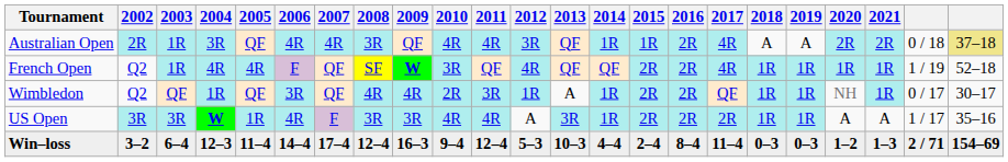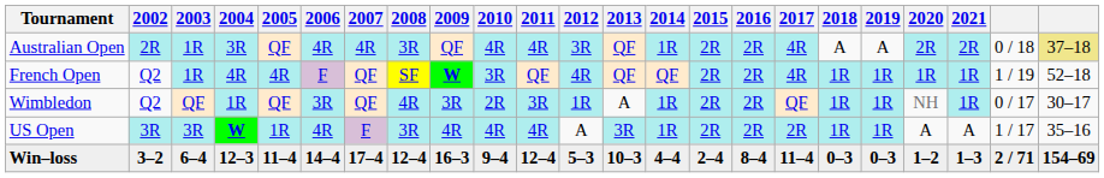 <table class="wikitable nowrap" style="text-align:center;">
 <tr>
 <th>Tournament</th>
 <th><a href='#'>2002</a></th>
 <th><a href='#'>2003</a></th>
 <th><a href='#'>2004</a></th>
 <th><a href='#'>2005</a></th>
 <th><a href='#'>2006</a></th>
 <th><a href='#'>2007</a></th>
 <th><a href='#'>2008</a></th>
 <th><a href='#'>2009</a></th>
 <th><a href='#'>2010</a></th>
 <th><a href='#'>2011</a></th>
 <th><a href='#'>2012</a></th>
 <th><a href='#'>2013</a></th>
 <th><a href='#'>2014</a></th>
 <th><a href='#'>2015</a></th>
 <th><a href='#'>2016</a></th>
 <th><a href='#'>2017</a></th>
 <th><a href='#'>2018</a></th>
 <th><a href='#'>2019</a></th>
 <th><a href='#'>2020</a></th>
 <th><a href='#'>2021</a></th>
 <th></th>
 <th></th>
 </tr>
 <tr>
 <td align=left><a href='#'>Australian Open</a></td>
 <td bgcolor=afeeee><a href='#'>2R</a></td>
 <td bgcolor=afeeee><a href='#'>1R</a></td>
 <td bgcolor=afeeee><a href='#'>3R</a></td>
 <td bgcolor=ffebcd><a href='#'>QF</a></td>
 <td bgcolor=afeeee><a href='#'>4R</a></td>
 <td bgcolor=afeeee><a href='#'>4R</a></td>
 <td bgcolor=afeeee><a href='#'>3R</a></td>
 <td bgcolor=ffebcd><a href='#'>QF</a></td>
 <td bgcolor=afeeee><a href='#'>4R</a></td>
 <td bgcolor=afeeee><a href='#'>4R</a></td>
 <td bgcolor=afeeee><a href='#'>3R</a></td>
 <td bgcolor=ffebcd><a href='#'>QF</a></td>
 <td bgcolor=afeeee><a href='#'>1R</a></td>
-<td bgcolor=afeeee><a href='#'>1R</a></td>
+<td bgcolor=afeeee><a href='#'>2R</a></td>
 <td bgcolor=afeeee><a href='#'>2R</a></td>
 <td bgcolor=afeeee><a href='#'>4R</a></td>
 <td>A</td>
 <td>A</td>
 <td bgcolor=afeeee><a href='#'>2R</a></td>
 <td bgcolor=afeeee><a href='#'>2R</a></td>
 <td>0 / 18</td>
 <td style="background: khaki;">37–18</td>
 </tr>
 <tr>
 <td align=left><a href='#'>French Open</a></td>
 <td><a href='#'>Q2</a></td>
 <td bgcolor=afeeee><a href='#'>1R</a></td>
 <td bgcolor=afeeee><a href='#'>4R</a></td>
 <td bgcolor=afeeee><a href='#'>4R</a></td>
 <td bgcolor=thistle><a href='#'>F</a></td>
 <td bgcolor=ffebcd><a href='#'>QF</a></td>
 <td bgcolor=yellow><a href='#'>SF</a></td>
 <td bgcolor=lime><a href='#'><strong>W</strong></a></td>
 <td bgcolor=afeeee><a href='#'>3R</a></td>
 <td bgcolor=ffebcd><a href='#'>QF</a></td>
 <td bgcolor=afeeee><a href='#'>4R</a></td>
 <td bgcolor=ffebcd><a href='#'>QF</a></td>
 <td bgcolor=ffebcd><a href='#'>QF</a></td>
 <td bgcolor=afeeee><a href='#'>2R</a></td>
 <td bgcolor=afeeee><a href='#'>2R</a></td>
 <td bgcolor=afeeee><a href='#'>4R</a></td>
 <td bgcolor=afeeee><a href='#'>1R</a></td>
 <td bgcolor=afeeee><a href='#'>1R</a></td>
 <td bgcolor=afeeee><a href='#'>1R</a></td>
 <td bgcolor=afeeee><a href='#'>1R</a></td>
 <td>1 / 19</td>
 <td>52–18</td>
 </tr>
 <tr>
 <td align=left><a href='#'>Wimbledon</a></td>
 <td><a href='#'>Q2</a></td>
 <td bgcolor=ffebcd><a href='#'>QF</a></td>
 <td bgcolor=afeeee><a href='#'>1R</a></td>
 <td bgcolor=ffebcd><a href='#'>QF</a></td>
 <td bgcolor=afeeee><a href='#'>3R</a></td>
 <td bgcolor=ffebcd><a href='#'>QF</a></td>
 <td bgcolor=afeeee><a href='#'>4R</a></td>
-<td bgcolor=afeeee><a href='#'>4R</a></td>
+<td bgcolor=afeeee><a href='#'>3R</a></td>
 <td bgcolor=afeeee><a href='#'>2R</a></td>
 <td bgcolor=afeeee><a href='#'>3R</a></td>
 <td bgcolor=afeeee><a href='#'>1R</a></td>
 <td>A</td>
 <td bgcolor=afeeee><a href='#'>1R</a></td>
 <td bgcolor=afeeee><a href='#'>2R</a></td>
 <td bgcolor=afeeee><a href='#'>2R</a></td>
 <td bgcolor=ffebcd><a href='#'>QF</a></td>
 <td bgcolor=afeeee><a href='#'>1R</a></td>
 <td bgcolor=afeeee><a href='#'>1R</a></td>
 <td style="color:#767676;">NH</td>
 <td bgcolor=afeeee><a href='#'>1R</a></td>
 <td>0 / 17</td>
 <td>30–17</td>
 </tr>
 <tr>
 <td align=left><a href='#'>US Open</a></td>
 <td bgcolor=afeeee><a href='#'>3R</a></td>
 <td bgcolor=afeeee><a href='#'>3R</a></td>
 <td bgcolor=lime><a href='#'><strong>W</strong></a></td>
 <td bgcolor=afeeee><a href='#'>1R</a></td>
 <td bgcolor=afeeee><a href='#'>4R</a></td>
 <td bgcolor=thistle><a href='#'>F</a></td>
 <td bgcolor=afeeee><a href='#'>3R</a></td>
-<td bgcolor=afeeee><a href='#'>3R</a></td>
+<td bgcolor=afeeee><a href='#'>4R</a></td>
 <td bgcolor=afeeee><a href='#'>4R</a></td>
 <td bgcolor=afeeee><a href='#'>4R</a></td>
 <td>A</td>
 <td bgcolor=afeeee><a href='#'>3R</a></td>
 <td bgcolor=afeeee><a href='#'>1R</a></td>
 <td bgcolor=afeeee><a href='#'>2R</a></td>
 <td bgcolor=afeeee><a href='#'>2R</a></td>
 <td bgcolor=afeeee><a href='#'>2R</a></td>
 <td bgcolor=afeeee><a href='#'>1R</a></td>
 <td bgcolor=afeeee><a href='#'>1R</a></td>
 <td>A</td>
 <td>A</td>
 <td>1 / 17</td>
 <td>35–16</td>
 </tr>
 <tr style="font-weight:bold; background:#efefef;">
 <td style=text-align:left>Win–loss</td>
 <td>3–2</td>
 <td>6–4</td>
 <td>12–3</td>
 <td>11–4</td>
 <td>14–4</td>
 <td>17–4</td>
 <td>12–4</td>
 <td>16–3</td>
 <td>9–4</td>
 <td>12–4</td>
 <td>5–3</td>
 <td>10–3</td>
 <td>4–4</td>
 <td>2–4</td>
 <td>8–4</td>
 <td>11–4</td>
 <td>0–3</td>
 <td>0–3</td>
 <td>1–2</td>
 <td>1–3</td>
 <td>2 / 71</td>
 <td>154–69</td>
 </tr>
 </table>
